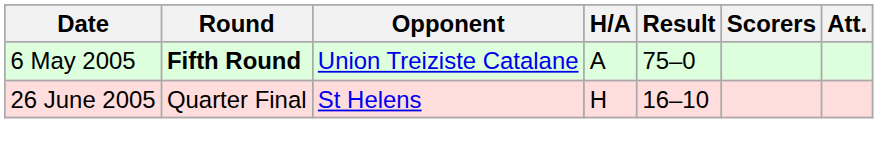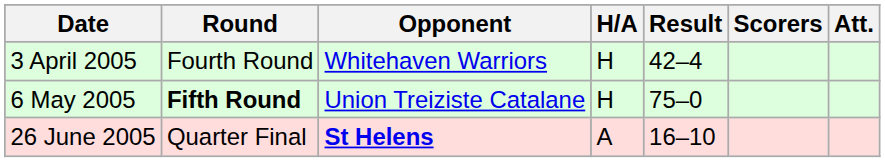 <table class="wikitable" style="font-size:85%;">
 <tr>
 <th>Date</th>
 <th>Round</th>
 <th>Opponent</th>
 <th>H/A</th>
 <th>Result</th>
 <th>Scorers</th>
 <th>Att.</th>
 </tr>
 <tr style="background:#ddffdd">
+<td>3 April 2005</td>
+<td>Fourth Round</td>
+<td> <a href='#'>Whitehaven Warriors</a></td>
+<td>H</td>
+<td>42–4</td>
+<td></td>
+<td></td>
+</tr>
+<tr style="background:#ddffdd">
 <td>6 May 2005</td>
 <td><strong>Fifth Round</strong></td>
 <td> <a href='#'>Union Treiziste Catalane</a></td>
-<td>A</td>
+<td>H</td>
 <td>75–0</td>
 <td></td>
 <td></td>
 </tr>
 <tr style="background:#ffdddd">
 <td>26 June 2005</td>
 <td>Quarter Final</td>
-<td> <a href='#'>St Helens</a></td>
-<td>H</td>
+<td><strong> <a href='#'>St Helens</a></strong></td>
+<td>A</td>
 <td>16–10</td>
 <td></td>
 <td></td>
 </tr>
 </table>
